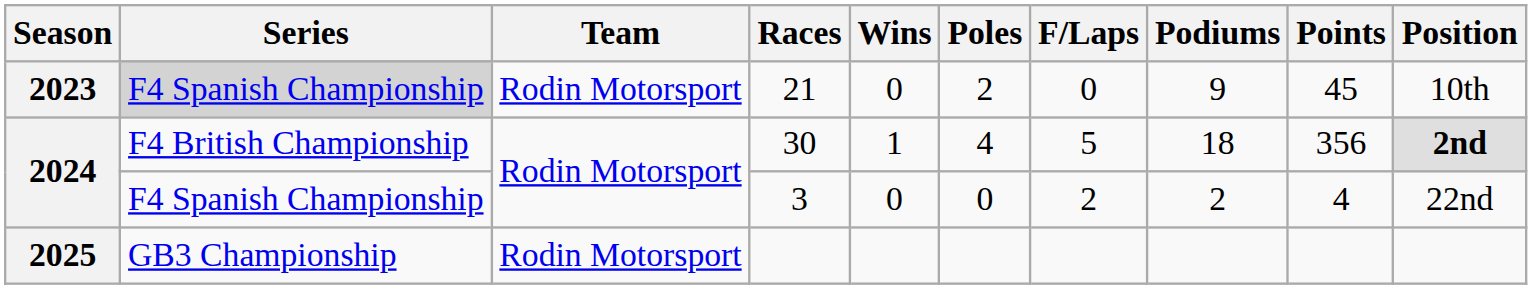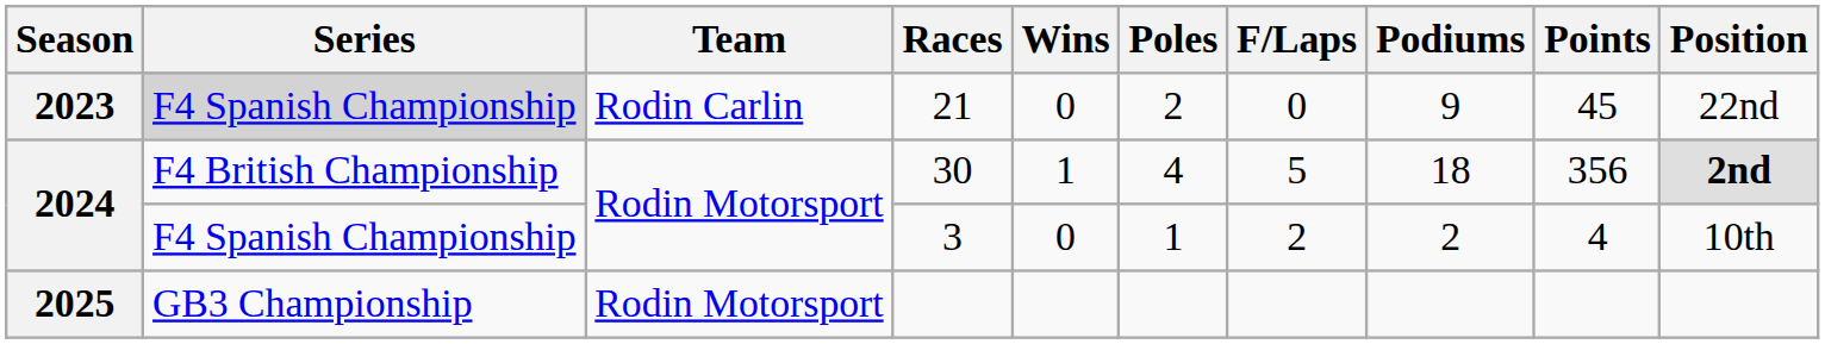 <table class="wikitable" style="font-size: 90%; text-align:center">
 <tr>
 <th>Season</th>
 <th>Series</th>
 <th>Team</th>
 <th>Races</th>
 <th>Wins</th>
 <th>Poles</th>
 <th>F/Laps</th>
 <th>Podiums</th>
 <th>Points</th>
 <th>Position</th>
 </tr>
 <tr>
 <th>2023</th>
 <td align="left" style="background: lightgrey;"><a href='#'>F4 Spanish Championship</a></td>
-<td align=left><a href='#'>Rodin Motorsport</a></td>
+<td align="left"><a href='#'>Rodin Carlin</a></td>
 <td>21</td>
 <td>0</td>
 <td>2</td>
 <td>0</td>
 <td>9</td>
 <td>45</td>
-<td>10th</td>
+<td>22nd</td>
 </tr>
 <tr>
 <th rowspan="2">2024</th>
 <td align="left"><a href='#'>F4 British Championship</a></td>
 <td align="left" rowspan="2"><a href='#'>Rodin Motorsport</a></td>
 <td>30</td>
 <td>1</td>
 <td>4</td>
 <td>5</td>
 <td>18</td>
 <td>356</td>
 <td style="background:#DFDFDF"><strong>2nd</strong></td>
 </tr>
 <tr>
 <td align="left"><a href='#'>F4 Spanish Championship</a></td>
 <td>3</td>
 <td>0</td>
-<td>0</td>
+<td>1</td>
 <td>2</td>
 <td>2</td>
 <td>4</td>
-<td>22nd</td>
+<td>10th</td>
 </tr>
 <tr>
 <th>2025</th>
 <td align=left><a href='#'>GB3 Championship</a></td>
 <td align=left><a href='#'>Rodin Motorsport</a></td>
 <td></td>
 <td></td>
 <td></td>
 <td></td>
 <td></td>
 <td></td>
 <td></td>
 </tr>
 </table>
